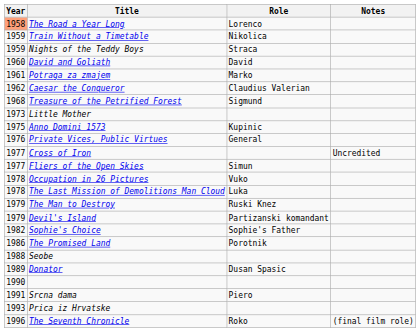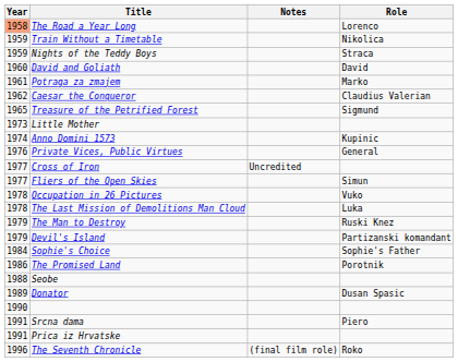 <table class="wikitable">
 <tr>
 <th>Year</th>
 <th>Title</th>
+<th>Notes</th>
 <th>Role</th>
-<th>Notes</th>
 </tr>
 <tr>
 <td style="background: lightsalmon;">1958</td>
 <td><em><a href='#'>The Road a Year Long</a></em></td>
+<td></td>
 <td>Lorenco</td>
-<td></td>
 </tr>
 <tr>
 <td>1959</td>
 <td><em><a href='#'>Train Without a Timetable</a></em></td>
+<td></td>
 <td>Nikolica</td>
-<td></td>
 </tr>
 <tr>
 <td>1959</td>
 <td><em>Nights of the Teddy Boys</em></td>
+<td></td>
 <td>Straca</td>
-<td></td>
 </tr>
 <tr>
 <td>1960</td>
 <td><em><a href='#'>David and Goliath</a></em></td>
+<td></td>
 <td>David</td>
-<td></td>
 </tr>
 <tr>
 <td>1961</td>
 <td><em><a href='#'>Potraga za zmajem</a></em></td>
+<td></td>
 <td>Marko</td>
-<td></td>
 </tr>
 <tr>
 <td>1962</td>
 <td><em><a href='#'>Caesar the Conqueror</a></em></td>
+<td></td>
 <td>Claudius Valerian</td>
-<td></td>
 </tr>
 <tr>
-<td>1968</td>
+<td>1965</td>
 <td><em><a href='#'>Treasure of the Petrified Forest</a></em></td>
+<td></td>
 <td>Sigmund</td>
-<td></td>
 </tr>
 <tr>
 <td>1973</td>
 <td><em>Little Mother</em></td>
 <td></td>
 <td></td>
 </tr>
 <tr>
-<td>1975</td>
+<td>1974</td>
 <td><em><a href='#'>Anno Domini 1573</a></em></td>
+<td></td>
 <td>Kupinic</td>
-<td></td>
 </tr>
 <tr>
 <td>1976</td>
 <td><em><a href='#'>Private Vices, Public Virtues</a></em></td>
+<td></td>
 <td>General</td>
+</tr>
+<tr>
+<td>1977</td>
+<td><em><a href='#'>Cross of Iron</a></em></td>
+<td>Uncredited</td>
 <td></td>
 </tr>
 <tr>
 <td>1977</td>
-<td><em><a href='#'>Cross of Iron</a></em></td>
+<td><em><a href='#'>Fliers of the Open Skies</a></em></td>
 <td></td>
-<td>Uncredited</td>
-</tr>
-<tr>
-<td>1977</td>
-<td><em><a href='#'>Fliers of the Open Skies</a></em></td>
 <td>Simun</td>
-<td></td>
 </tr>
 <tr>
 <td>1978</td>
 <td><em><a href='#'>Occupation in 26 Pictures</a></em></td>
+<td></td>
 <td>Vuko</td>
-<td></td>
 </tr>
 <tr>
 <td>1978</td>
 <td><em><a href='#'>The Last Mission of Demolitions Man Cloud</a></em></td>
+<td></td>
 <td>Luka</td>
-<td></td>
 </tr>
 <tr>
 <td>1979</td>
 <td><em><a href='#'>The Man to Destroy</a></em></td>
+<td></td>
 <td>Ruski Knez</td>
-<td></td>
 </tr>
 <tr>
 <td>1979</td>
 <td><em><a href='#'>Devil's Island</a></em></td>
+<td></td>
 <td>Partizanski komandant</td>
-<td></td>
 </tr>
 <tr>
-<td>1982</td>
+<td>1984</td>
 <td><em><a href='#'>Sophie's Choice</a></em></td>
+<td></td>
 <td>Sophie's Father</td>
-<td></td>
 </tr>
 <tr>
 <td>1986</td>
 <td><em><a href='#'>The Promised Land</a></em></td>
+<td></td>
 <td>Porotnik</td>
-<td></td>
 </tr>
 <tr>
 <td>1988</td>
 <td><em>Seobe</em></td>
 <td></td>
 <td></td>
 </tr>
 <tr>
 <td>1989</td>
 <td><em><a href='#'>Donator</a></em></td>
+<td></td>
 <td>Dusan Spasic</td>
-<td></td>
 </tr>
 <tr>
 <td>1990</td>
 <td><em></em></td>
 <td></td>
 <td></td>
 </tr>
 <tr>
 <td>1991</td>
 <td><em>Srcna dama</em></td>
+<td></td>
 <td>Piero</td>
-<td></td>
 </tr>
 <tr>
-<td>1993</td>
+<td>1991</td>
 <td><em>Prica iz Hrvatske</em></td>
 <td></td>
 <td></td>
 </tr>
 <tr>
 <td>1996</td>
 <td><em><a href='#'>The Seventh Chronicle</a></em></td>
+<td>(final film role)</td>
 <td>Roko</td>
-<td>(final film role)</td>
 </tr>
 </table>
